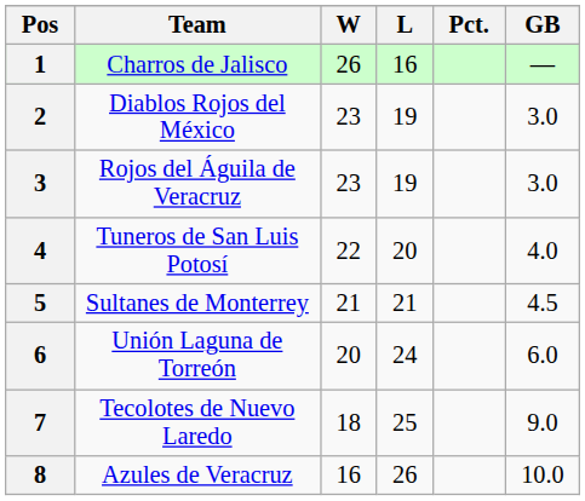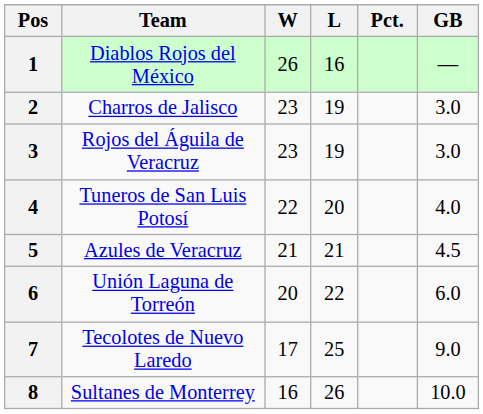 <table class="wikitable plainrowheaders" width="60%" style="text-align:center;">
 <tr>
 </tr>
 <tr>
 <th scope="col" width="5%">Pos</th>
 <th scope="col" width="25%">Team</th>
 <th scope="col" width="5%">W</th>
 <th scope="col" width="5%">L</th>
 <th scope="col" width="5%">Pct.</th>
 <th scope="col" width="5%">GB</th>
 </tr>
 <tr style="background-color:#ccffcc;">
 <th>1</th>
-<td><a href='#'>Charros de Jalisco</a></td>
+<td><a href='#'>Diablos Rojos del México</a></td>
 <td>26</td>
 <td>16</td>
 <td></td>
 <td>—</td>
 </tr>
 <tr>
 <th>2</th>
-<td><a href='#'>Diablos Rojos del México</a></td>
+<td><a href='#'>Charros de Jalisco</a></td>
 <td>23</td>
 <td>19</td>
 <td></td>
 <td>3.0</td>
 </tr>
 <tr>
 <th>3</th>
 <td><a href='#'>Rojos del Águila de Veracruz</a></td>
 <td>23</td>
 <td>19</td>
 <td></td>
 <td>3.0</td>
 </tr>
 <tr>
 <th>4</th>
 <td><a href='#'>Tuneros de San Luis Potosí</a></td>
 <td>22</td>
 <td>20</td>
 <td></td>
 <td>4.0</td>
 </tr>
 <tr>
 <th>5</th>
-<td><a href='#'>Sultanes de Monterrey</a></td>
+<td><a href='#'>Azules de Veracruz</a></td>
 <td>21</td>
 <td>21</td>
 <td></td>
 <td>4.5</td>
 </tr>
 <tr>
 <th>6</th>
 <td><a href='#'>Unión Laguna de Torreón</a></td>
 <td>20</td>
-<td>24</td>
+<td>22</td>
 <td></td>
 <td>6.0</td>
 </tr>
 <tr>
 <th>7</th>
 <td><a href='#'>Tecolotes de Nuevo Laredo</a></td>
-<td>18</td>
+<td>17</td>
 <td>25</td>
 <td></td>
 <td>9.0</td>
 </tr>
 <tr>
 <th>8</th>
-<td><a href='#'>Azules de Veracruz</a></td>
+<td><a href='#'>Sultanes de Monterrey</a></td>
 <td>16</td>
 <td>26</td>
 <td></td>
 <td>10.0</td>
 </tr>
 </table>
